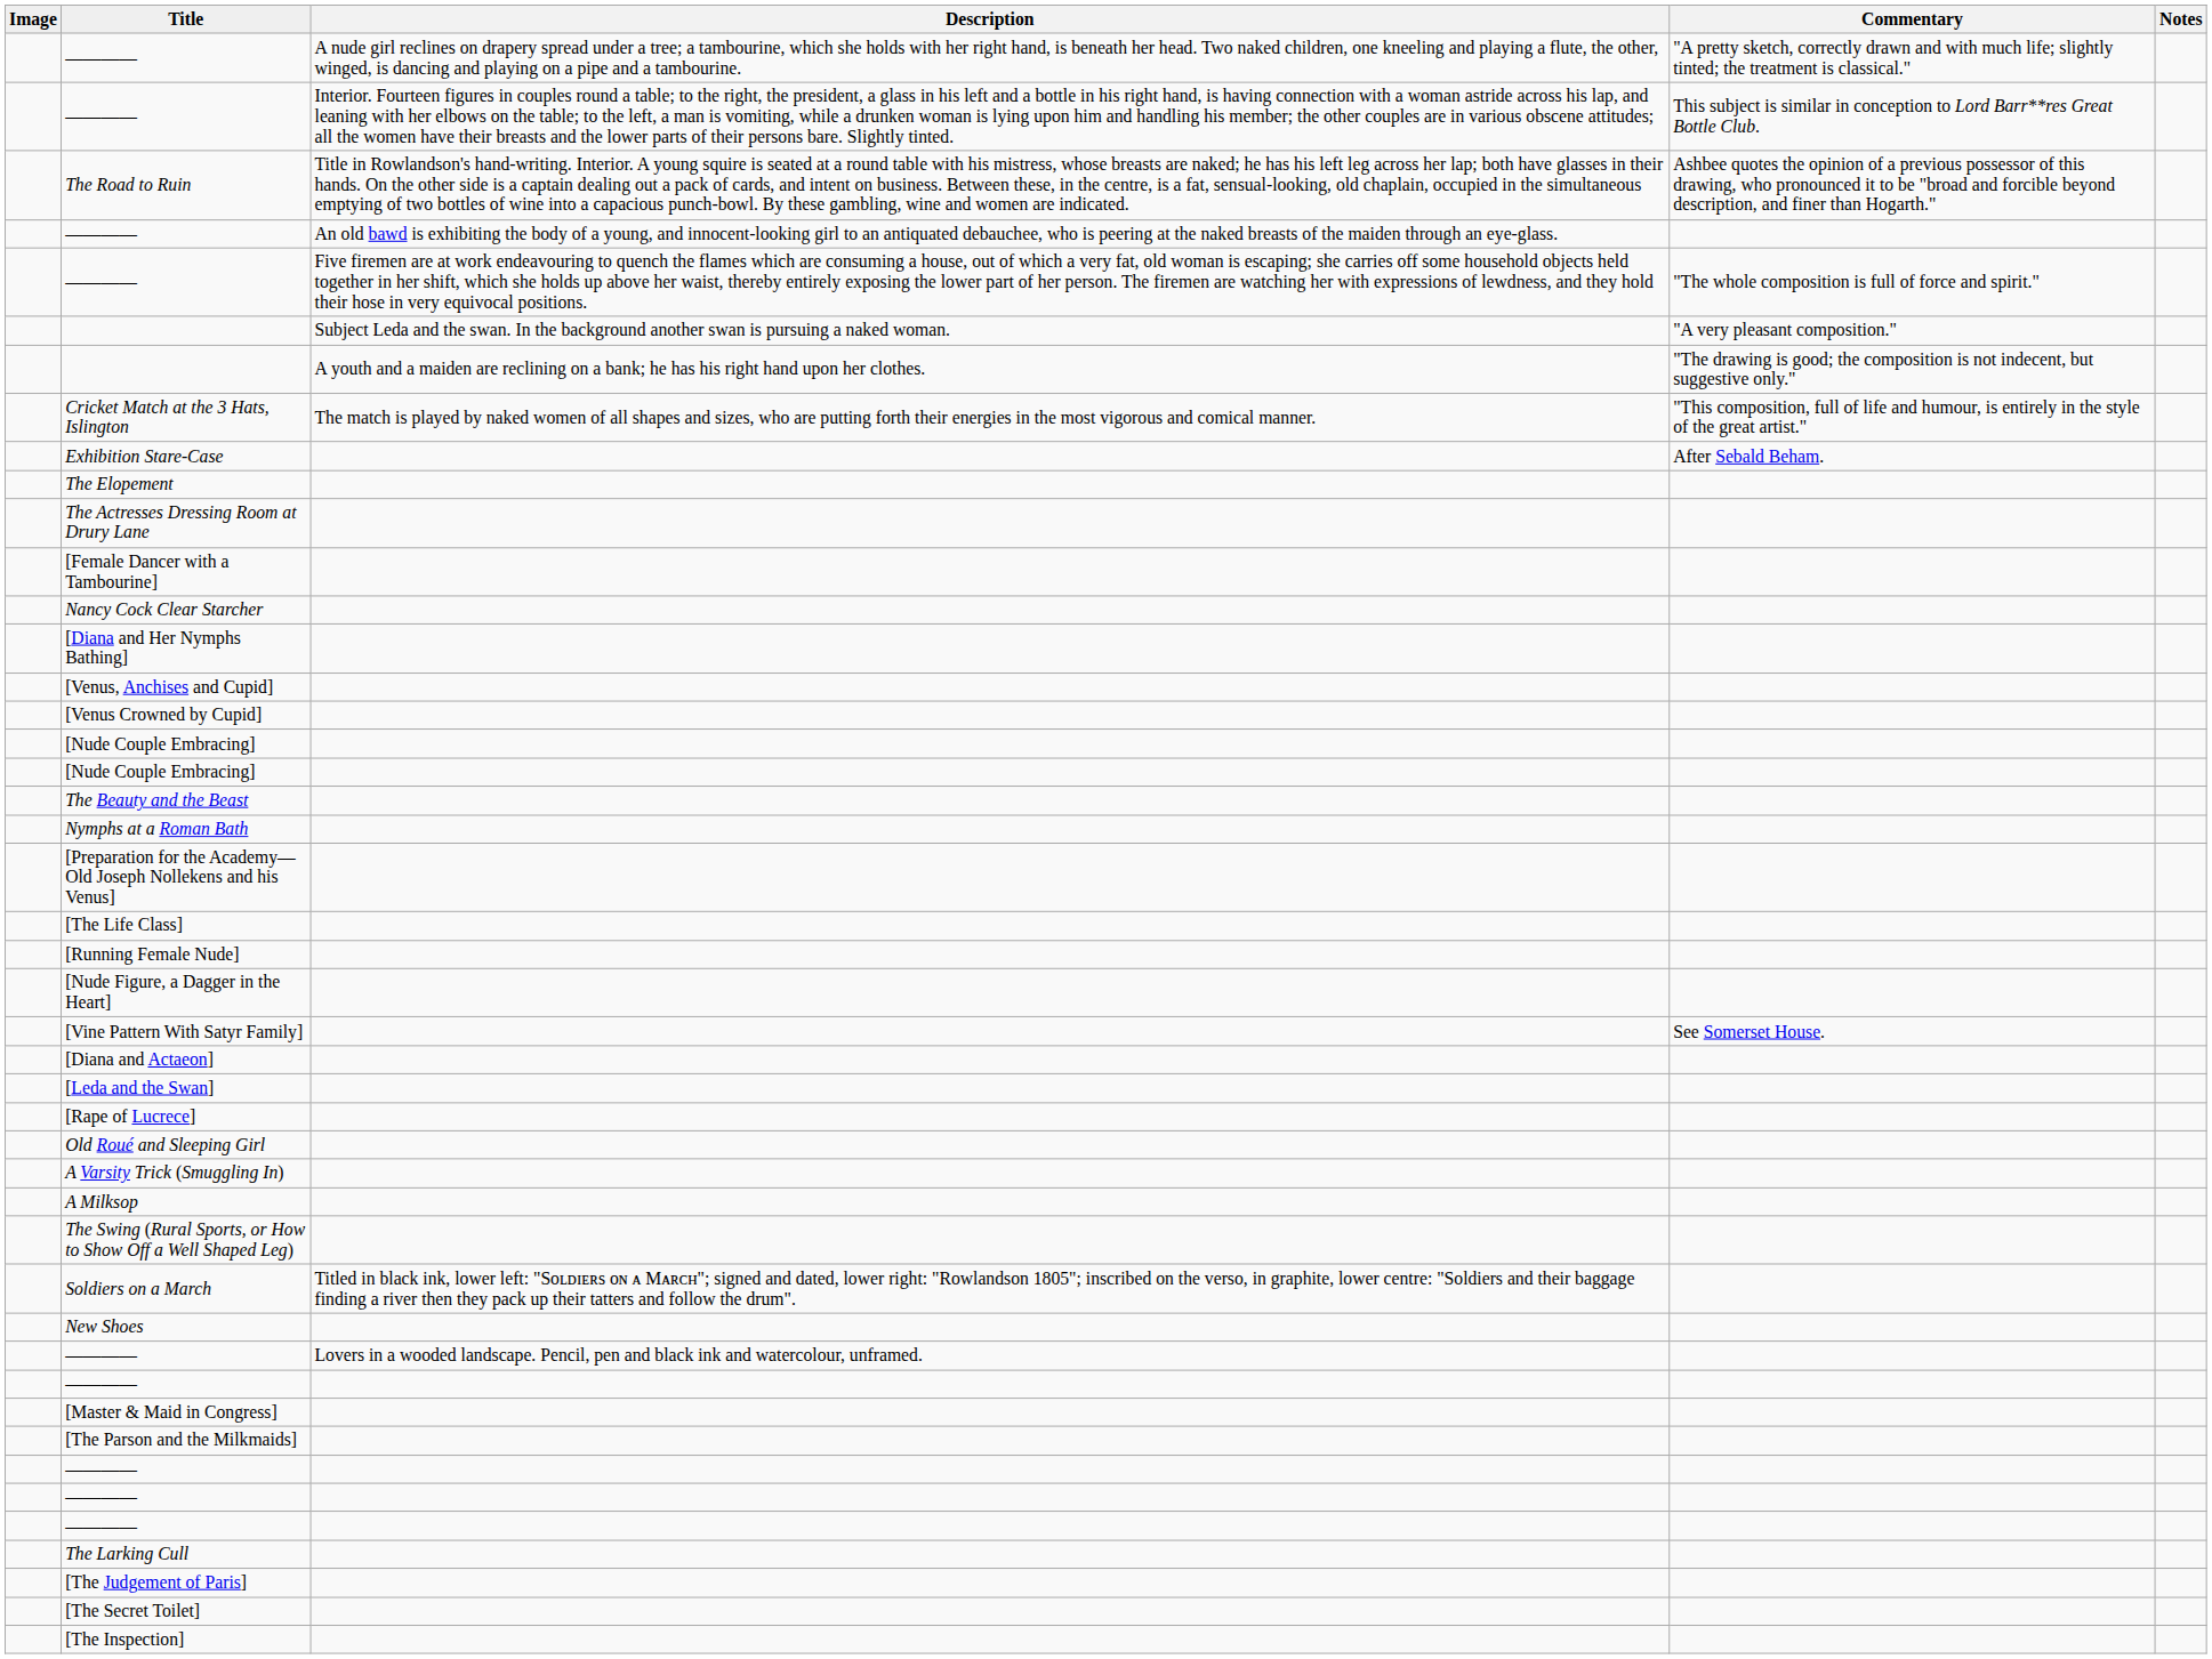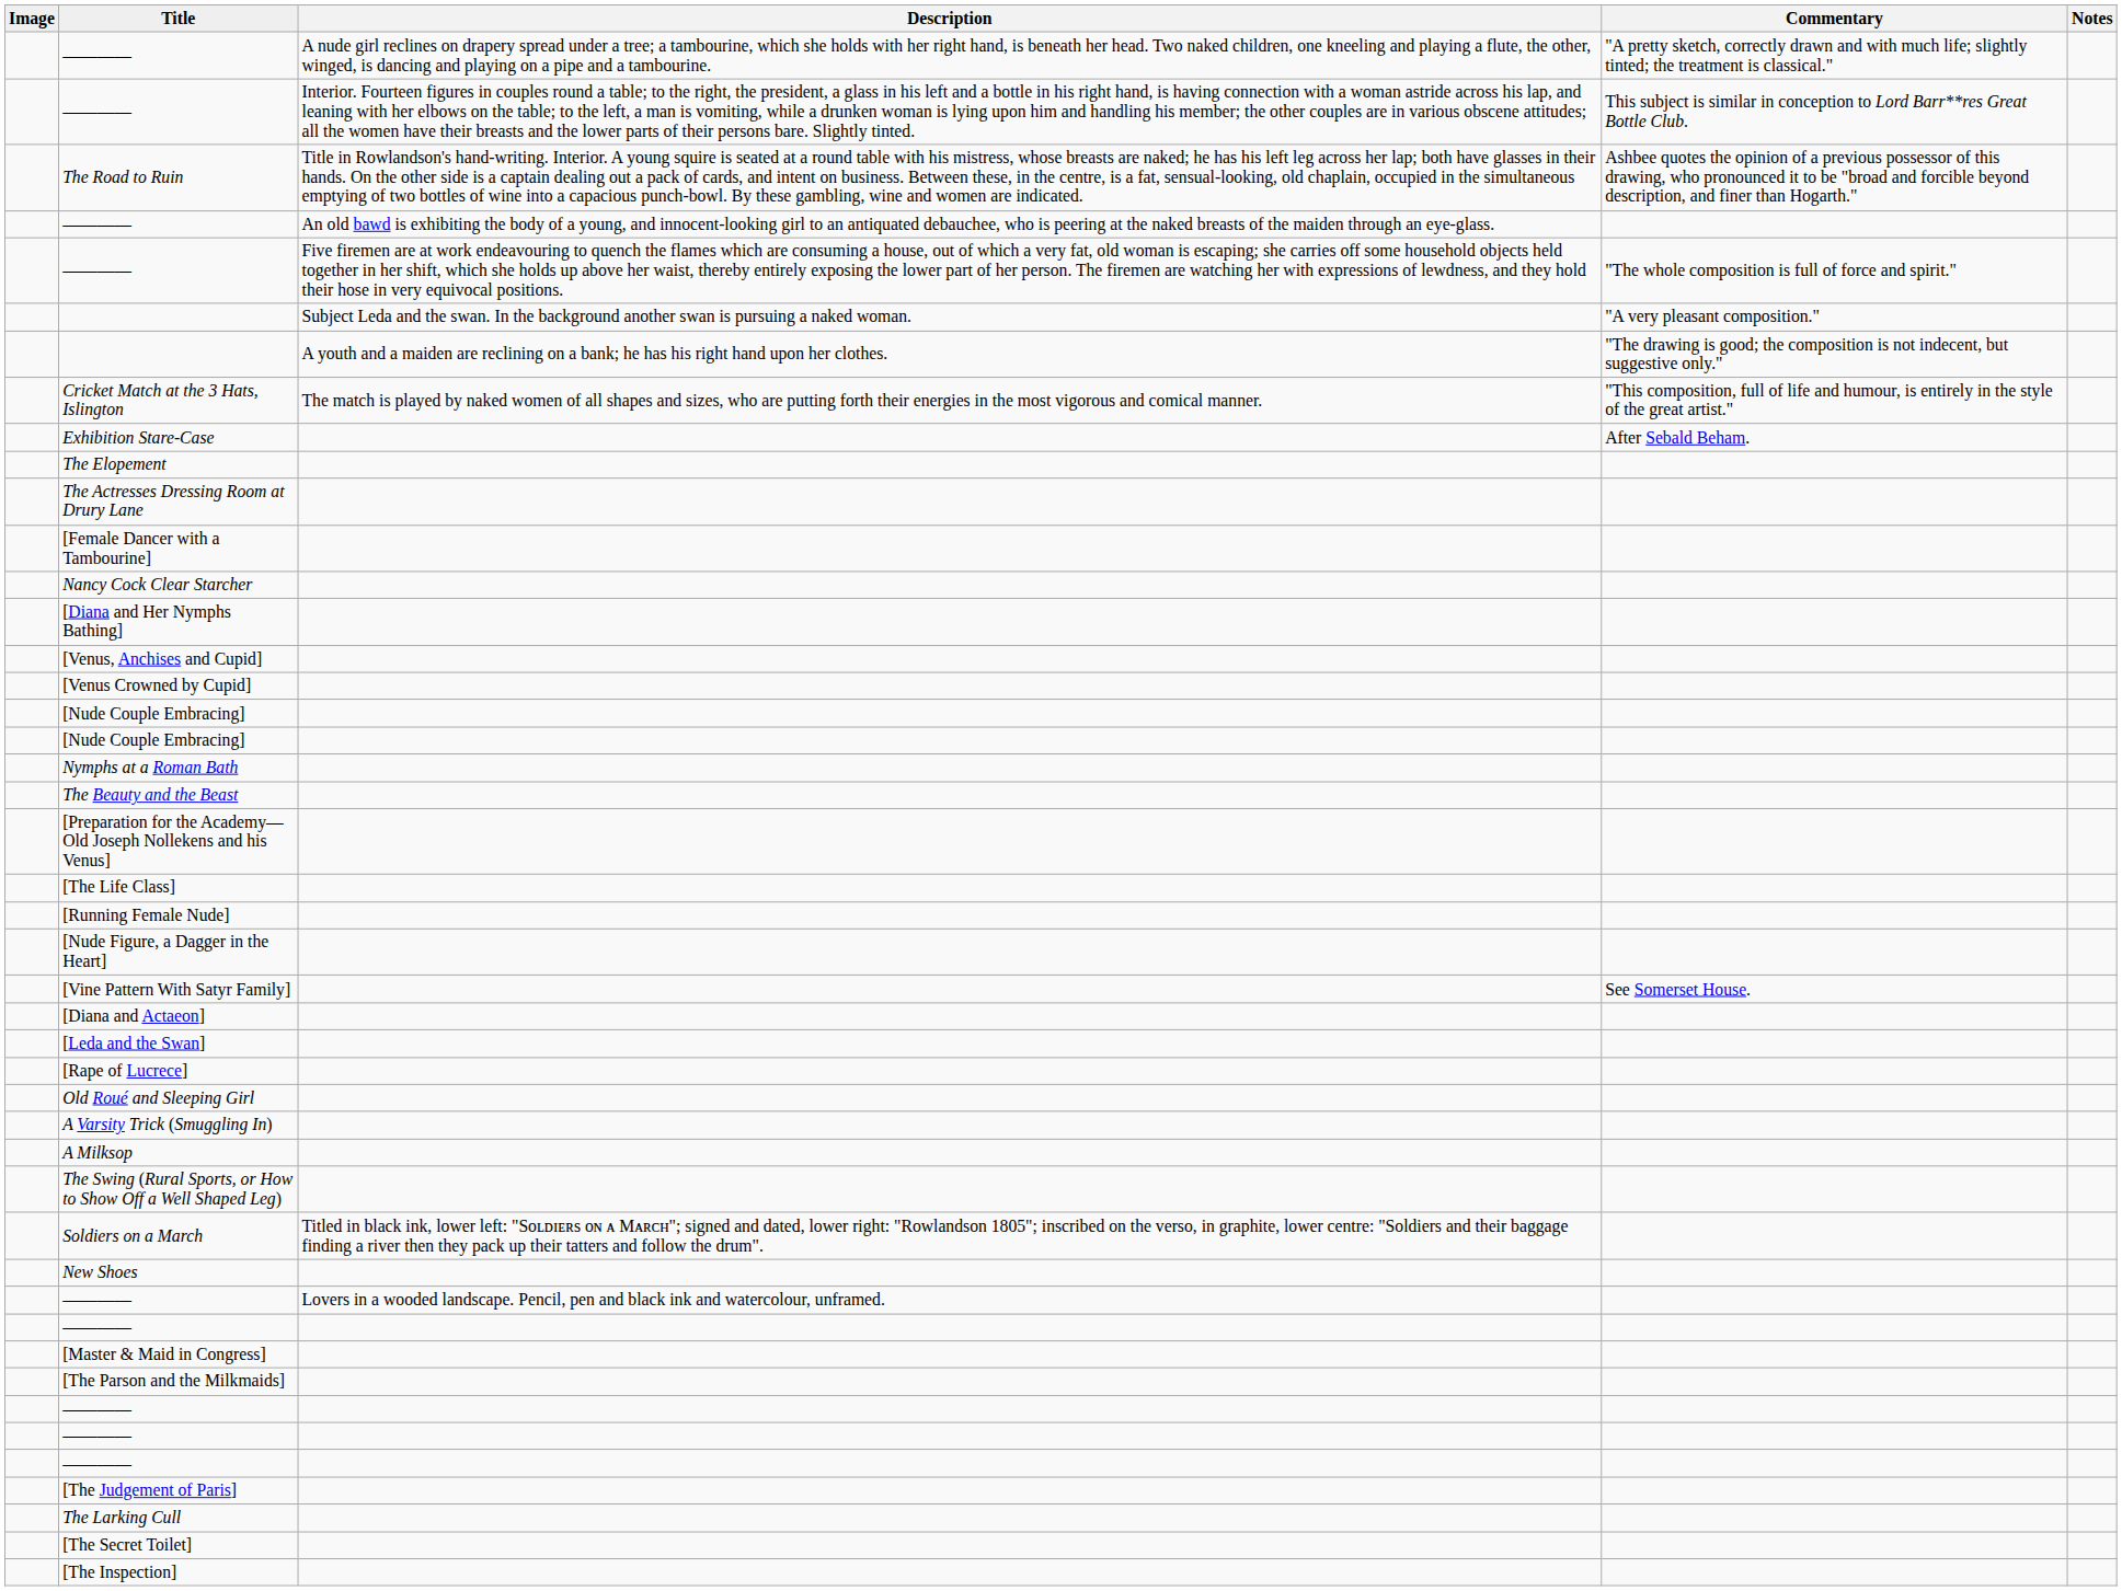 <table class="sortable wikitable">
 <tr>
 <th style="background:#efefef;">Image</th>
 <th style="background:#efefef;">Title</th>
 <th>Description</th>
 <th>Commentary</th>
 <th>Notes</th>
 </tr>
 <tr>
 <td></td>
 <td>————</td>
 <td>A nude girl reclines on drapery spread under a tree; a tambourine, which she holds with her right hand, is beneath her head. Two naked children, one kneeling and playing a flute, the other, winged, is dancing and playing on a pipe and a tambourine.</td>
 <td>"A pretty sketch, correctly drawn and with much life; slightly tinted; the treatment is classical."</td>
 <td></td>
 </tr>
 <tr>
 <td></td>
 <td>————</td>
 <td>Interior. Fourteen figures in couples round a table; to the right, the president, a glass in his left and a bottle in his right hand, is having connection with a woman astride across his lap, and leaning with her elbows on the table; to the left, a man is vomiting, while a drunken woman is lying upon him and handling his member; the other couples are in various obscene attitudes; all the women have their breasts and the lower parts of their persons bare. Slightly tinted.</td>
 <td>This subject is similar in conception to <em>Lord Barr**res Great Bottle Club</em>.</td>
 <td></td>
 </tr>
 <tr>
 <td></td>
 <td><em>The Road to Ruin</em></td>
 <td>Title in Rowlandson's hand-writing. Interior. A young squire is seated at a round table with his mistress, whose breasts are naked; he has his left leg across her lap; both have glasses in their hands. On the other side is a captain dealing out a pack of cards, and intent on business. Between these, in the centre, is a fat, sensual-looking, old chaplain, occupied in the simultaneous emptying of two bottles of wine into a capacious punch-bowl. By these gambling, wine and women are indicated.</td>
 <td>Ashbee quotes the opinion of a previous possessor of this drawing, who pronounced it to be "broad and forcible beyond description, and finer than Hogarth."</td>
 <td></td>
 </tr>
 <tr>
 <td></td>
 <td>————</td>
 <td>An old <a href='#'>bawd</a> is exhibiting the body of a young, and innocent-looking girl to an antiquated debauchee, who is peering at the naked breasts of the maiden through an eye-glass.</td>
 <td></td>
 <td></td>
 </tr>
 <tr>
 <td></td>
 <td>————</td>
 <td>Five firemen are at work endeavouring to quench the flames which are consuming a house, out of which a very fat, old woman is escaping; she carries off some household objects held together in her shift, which she holds up above her waist, thereby entirely exposing the lower part of her person. The firemen are watching her with expressions of lewdness, and they hold their hose in very equivocal positions.</td>
 <td>"The whole composition is full of force and spirit."</td>
 <td></td>
 </tr>
 <tr>
 <td></td>
 <td></td>
 <td>Subject Leda and the swan. In the background another swan is pursuing a naked woman.</td>
 <td>"A very pleasant composition."</td>
 <td></td>
 </tr>
 <tr>
 <td></td>
 <td></td>
 <td>A youth and a maiden are reclining on a bank; he has his right hand upon her clothes.</td>
 <td>"The drawing is good; the composition is not indecent, but suggestive only."</td>
 <td></td>
 </tr>
 <tr>
 <td></td>
 <td><em>Cricket Match at the 3 Hats, Islington</em></td>
 <td>The match is played by naked women of all shapes and sizes, who are putting forth their energies in the most vigorous and comical manner.</td>
 <td>"This composition, full of life and humour, is entirely in the style of the great artist."</td>
 <td></td>
 </tr>
 <tr>
 <td></td>
 <td><em>Exhibition Stare-Case</em></td>
 <td></td>
 <td>After <a href='#'>Sebald Beham</a>.</td>
 <td></td>
 </tr>
 <tr>
 <td></td>
 <td><em>The Elopement</em></td>
 <td></td>
 <td></td>
 <td></td>
 </tr>
 <tr>
 <td></td>
 <td><em>The Actresses Dressing Room at Drury Lane</em></td>
 <td></td>
 <td></td>
 <td></td>
 </tr>
 <tr>
 <td></td>
 <td>[Female Dancer with a Tambourine]</td>
 <td></td>
 <td></td>
 <td></td>
 </tr>
 <tr>
 <td></td>
 <td><em>Nancy Cock Clear Starcher</em></td>
 <td></td>
 <td></td>
 <td></td>
 </tr>
 <tr>
 <td></td>
 <td>[<a href='#'>Diana</a> and Her Nymphs Bathing]</td>
 <td></td>
 <td></td>
 <td></td>
 </tr>
 <tr>
 <td></td>
 <td>[Venus, <a href='#'>Anchises</a> and Cupid]</td>
 <td></td>
 <td></td>
 <td></td>
 </tr>
 <tr>
 <td></td>
 <td>[Venus Crowned by Cupid]</td>
 <td></td>
 <td></td>
 <td></td>
 </tr>
 <tr>
 <td></td>
 <td>[Nude Couple Embracing]</td>
 <td></td>
 <td></td>
 <td></td>
 </tr>
 <tr>
 <td></td>
 <td>[Nude Couple Embracing]</td>
 <td></td>
 <td></td>
 <td></td>
 </tr>
 <tr>
 <td></td>
-<td><em>The <a href='#'>Beauty and the Beast</a></em></td>
+<td><em>Nymphs at a <a href='#'>Roman Bath</a></em></td>
 <td></td>
 <td></td>
 <td></td>
 </tr>
 <tr>
 <td></td>
-<td><em>Nymphs at a <a href='#'>Roman Bath</a></em></td>
+<td><em>The <a href='#'>Beauty and the Beast</a></em></td>
 <td></td>
 <td></td>
 <td></td>
 </tr>
 <tr>
 <td></td>
 <td>[Preparation for the Academy—Old Joseph Nollekens and his Venus]</td>
 <td></td>
 <td></td>
 <td></td>
 </tr>
 <tr>
 <td></td>
 <td>[The Life Class]</td>
 <td></td>
 <td></td>
 <td></td>
 </tr>
 <tr>
 <td></td>
 <td>[Running Female Nude]</td>
 <td></td>
 <td></td>
 <td></td>
 </tr>
 <tr>
 <td></td>
 <td>[Nude Figure, a Dagger in the Heart]</td>
 <td></td>
 <td></td>
 <td></td>
 </tr>
 <tr>
 <td></td>
 <td>[Vine Pattern With Satyr Family]</td>
 <td></td>
 <td>See <a href='#'>Somerset House</a>.</td>
 <td></td>
 </tr>
 <tr>
 <td></td>
 <td>[Diana and <a href='#'>Actaeon</a>]</td>
 <td></td>
 <td></td>
 <td></td>
 </tr>
 <tr>
 <td></td>
 <td>[<a href='#'>Leda and the Swan</a>]</td>
 <td></td>
 <td></td>
 <td></td>
 </tr>
 <tr>
 <td></td>
 <td>[Rape of <a href='#'>Lucrece</a>]</td>
 <td></td>
 <td></td>
 <td></td>
 </tr>
 <tr>
 <td></td>
 <td><em>Old <a href='#'>Roué</a> and Sleeping Girl</em></td>
 <td></td>
 <td></td>
 <td></td>
 </tr>
 <tr>
 <td></td>
 <td><em>A <a href='#'>Varsity</a> Trick</em> (<em>Smuggling In</em>)</td>
 <td></td>
 <td></td>
 <td></td>
 </tr>
 <tr>
 <td></td>
 <td><em>A Milksop</em></td>
 <td></td>
 <td></td>
 <td></td>
 </tr>
 <tr>
 <td></td>
 <td><em>The Swing</em> (<em>Rural Sports, or How to Show Off a Well Shaped Leg</em>)</td>
 <td></td>
 <td></td>
 <td></td>
 </tr>
 <tr>
 <td></td>
 <td><em>Soldiers on a March</em></td>
 <td>Titled in black ink, lower left: "Sᴏʟᴅɪᴇʀs ᴏɴ ᴀ Mᴀʀᴄʜ"; signed and dated, lower right: "Rowlandson 1805"; inscribed on the verso, in graphite, lower centre: "Soldiers and their baggage finding a river then they pack up their tatters and follow the drum".</td>
 <td></td>
 <td></td>
 </tr>
 <tr>
 <td></td>
 <td><em>New Shoes</em></td>
 <td></td>
 <td></td>
 <td></td>
 </tr>
 <tr>
 <td></td>
 <td>————</td>
 <td>Lovers in a wooded landscape. Pencil, pen and black ink and watercolour, unframed.</td>
 <td></td>
 <td></td>
 </tr>
 <tr>
 <td></td>
 <td>————</td>
 <td></td>
 <td></td>
 <td></td>
 </tr>
 <tr>
 <td></td>
 <td>[Master & Maid in Congress]</td>
 <td></td>
 <td></td>
 <td></td>
 </tr>
 <tr>
 <td><br></td>
 <td>[The Parson and the Milkmaids]</td>
 <td></td>
 <td></td>
 <td></td>
 </tr>
 <tr>
 <td><br></td>
 <td>————</td>
 <td></td>
 <td></td>
 <td></td>
 </tr>
 <tr>
 <td></td>
 <td>————</td>
 <td></td>
 <td></td>
 <td></td>
 </tr>
 <tr>
 <td></td>
 <td>————</td>
 <td></td>
 <td></td>
 <td></td>
 </tr>
 <tr>
 <td></td>
-<td><em>The Larking Cull</em></td>
+<td>[The <a href='#'>Judgement of Paris</a>]</td>
 <td></td>
 <td></td>
 <td></td>
 </tr>
 <tr>
 <td></td>
-<td>[The <a href='#'>Judgement of Paris</a>]</td>
+<td><em>The Larking Cull</em></td>
 <td></td>
 <td></td>
 <td></td>
 </tr>
 <tr>
 <td></td>
 <td>[The Secret Toilet]</td>
 <td></td>
 <td></td>
 <td></td>
 </tr>
 <tr>
 <td></td>
 <td>[The Inspection]</td>
 <td></td>
 <td></td>
 <td></td>
 </tr>
 </table>
